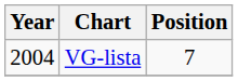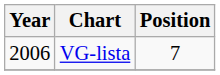 <table class="wikitable">
 <tr>
 <th>Year</th>
 <th>Chart</th>
 <th>Position</th>
 </tr>
 <tr>
-<td>2004</td>
+<td>2006</td>
 <td><a href='#'>VG-lista</a></td>
 <td align="center">7</td>
 </tr>
 <tr>
 </tr>
 </table>
